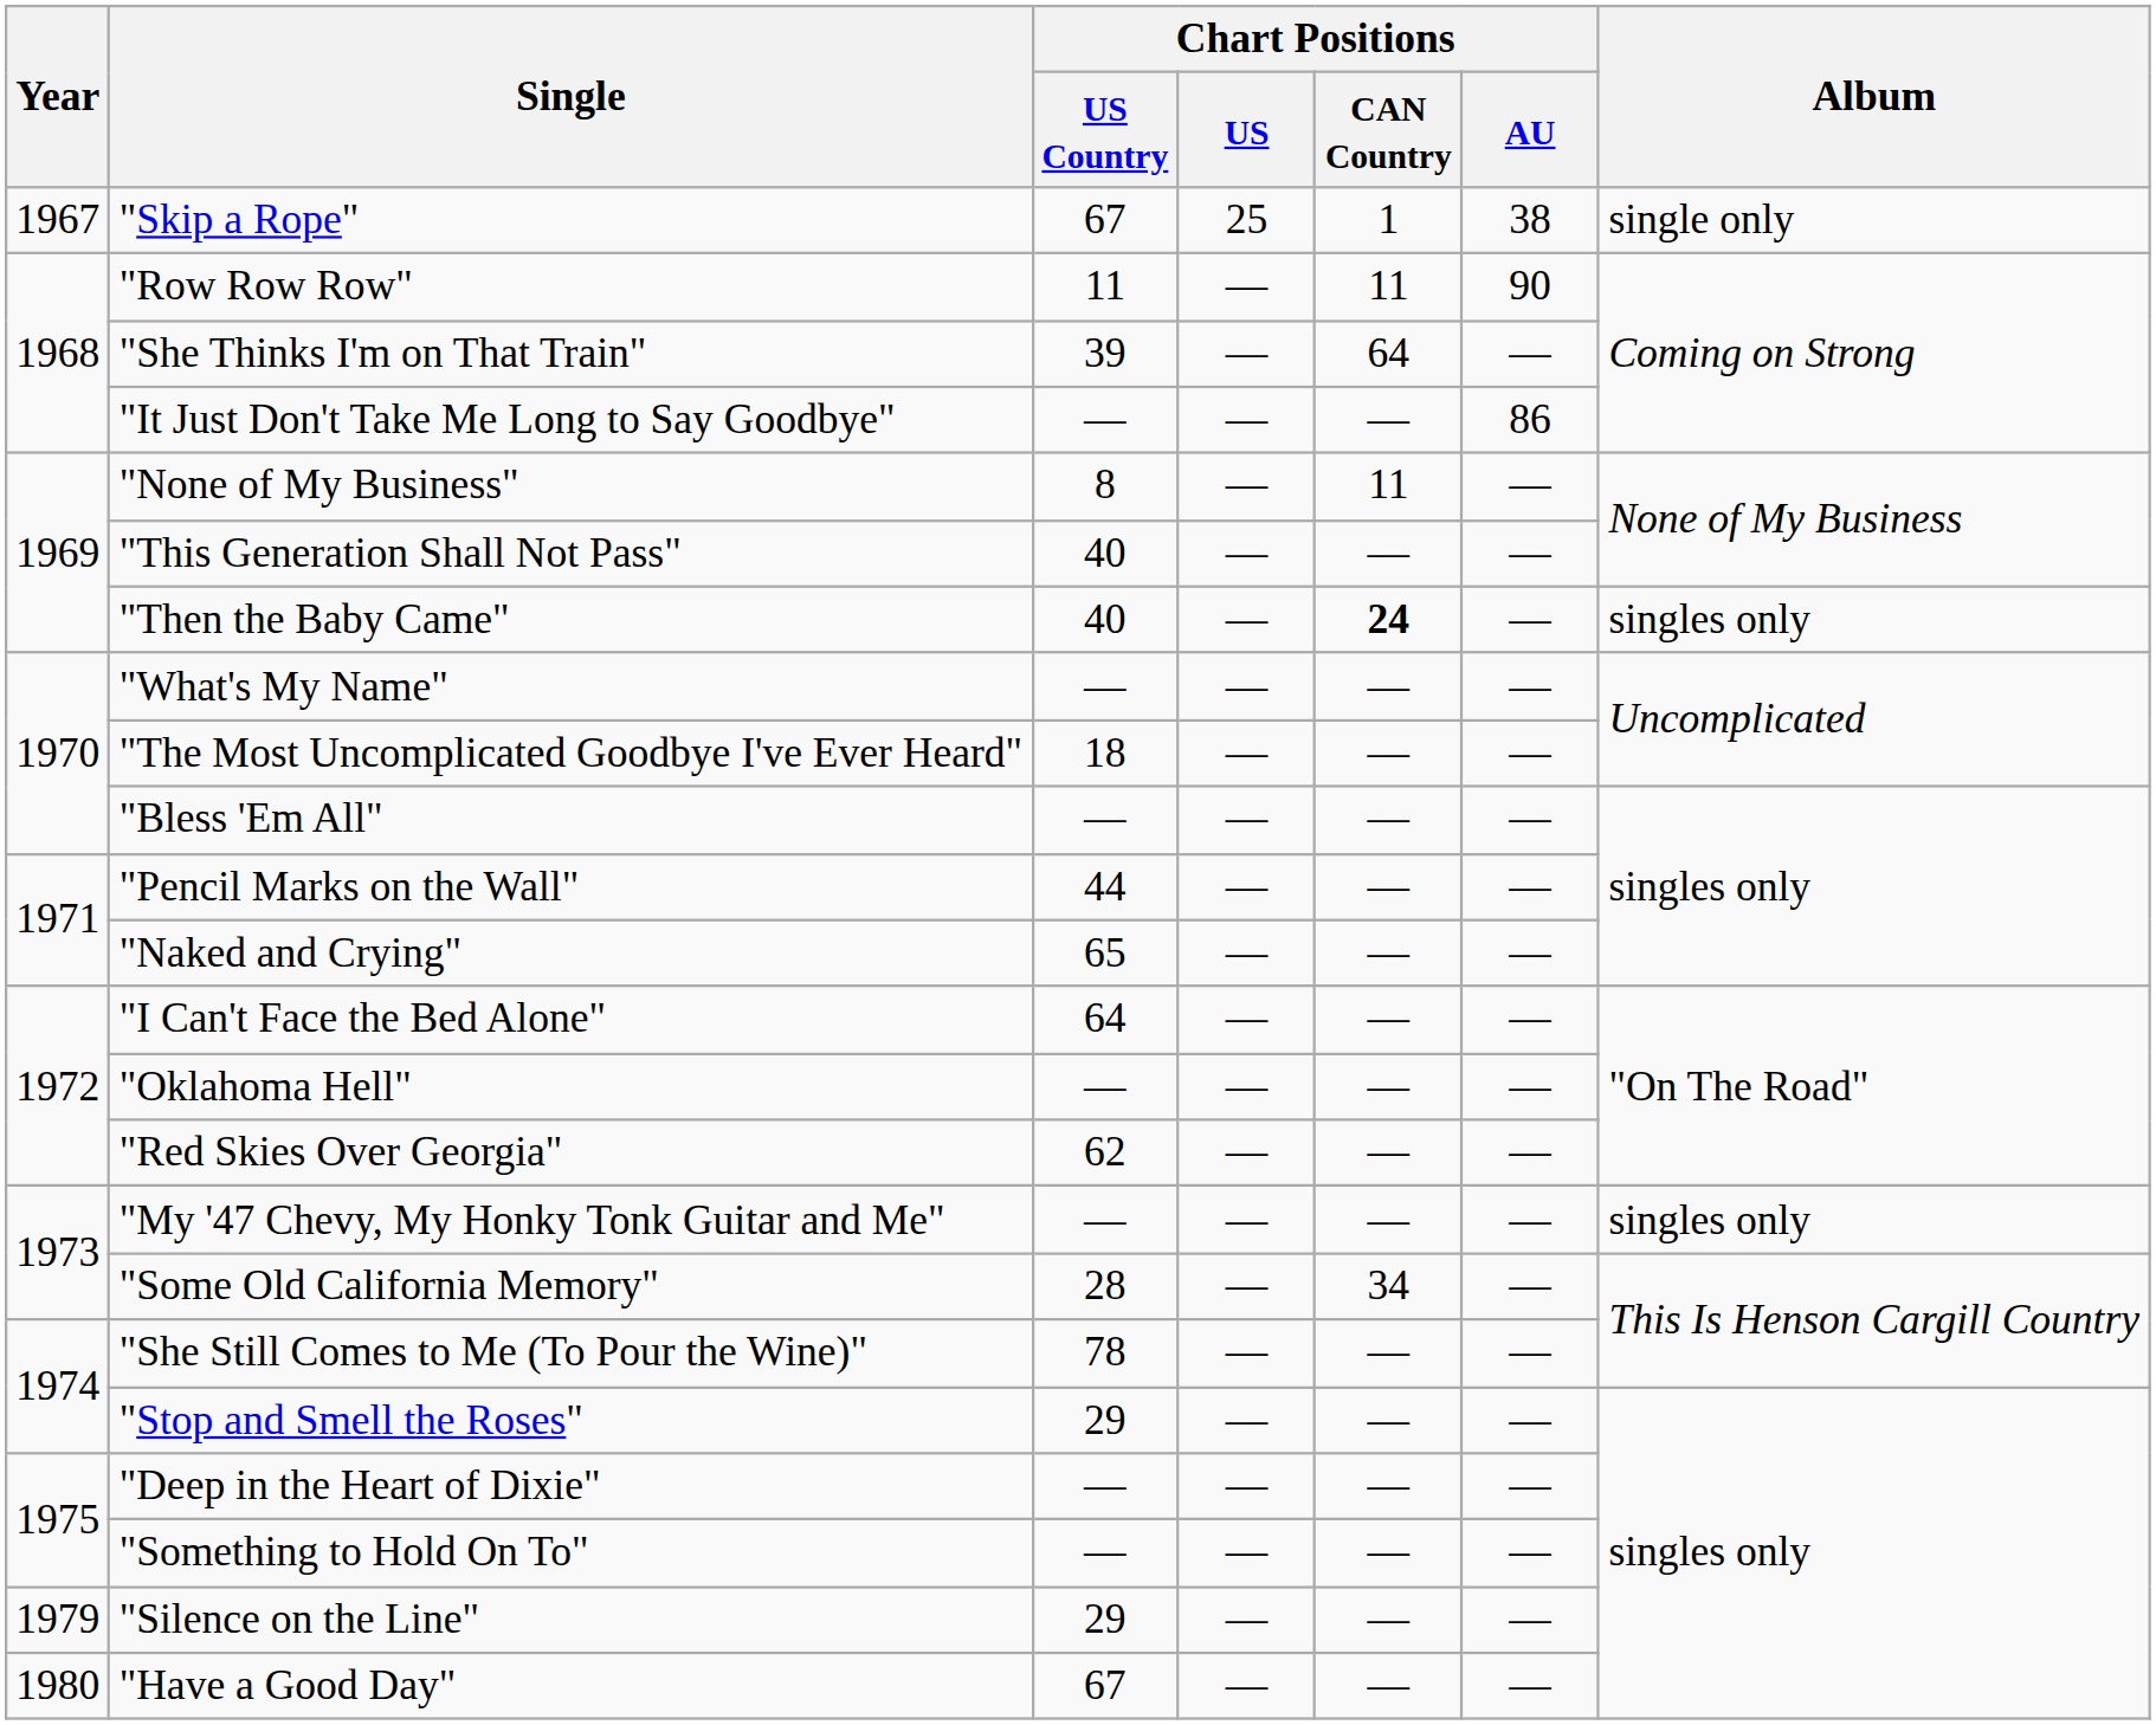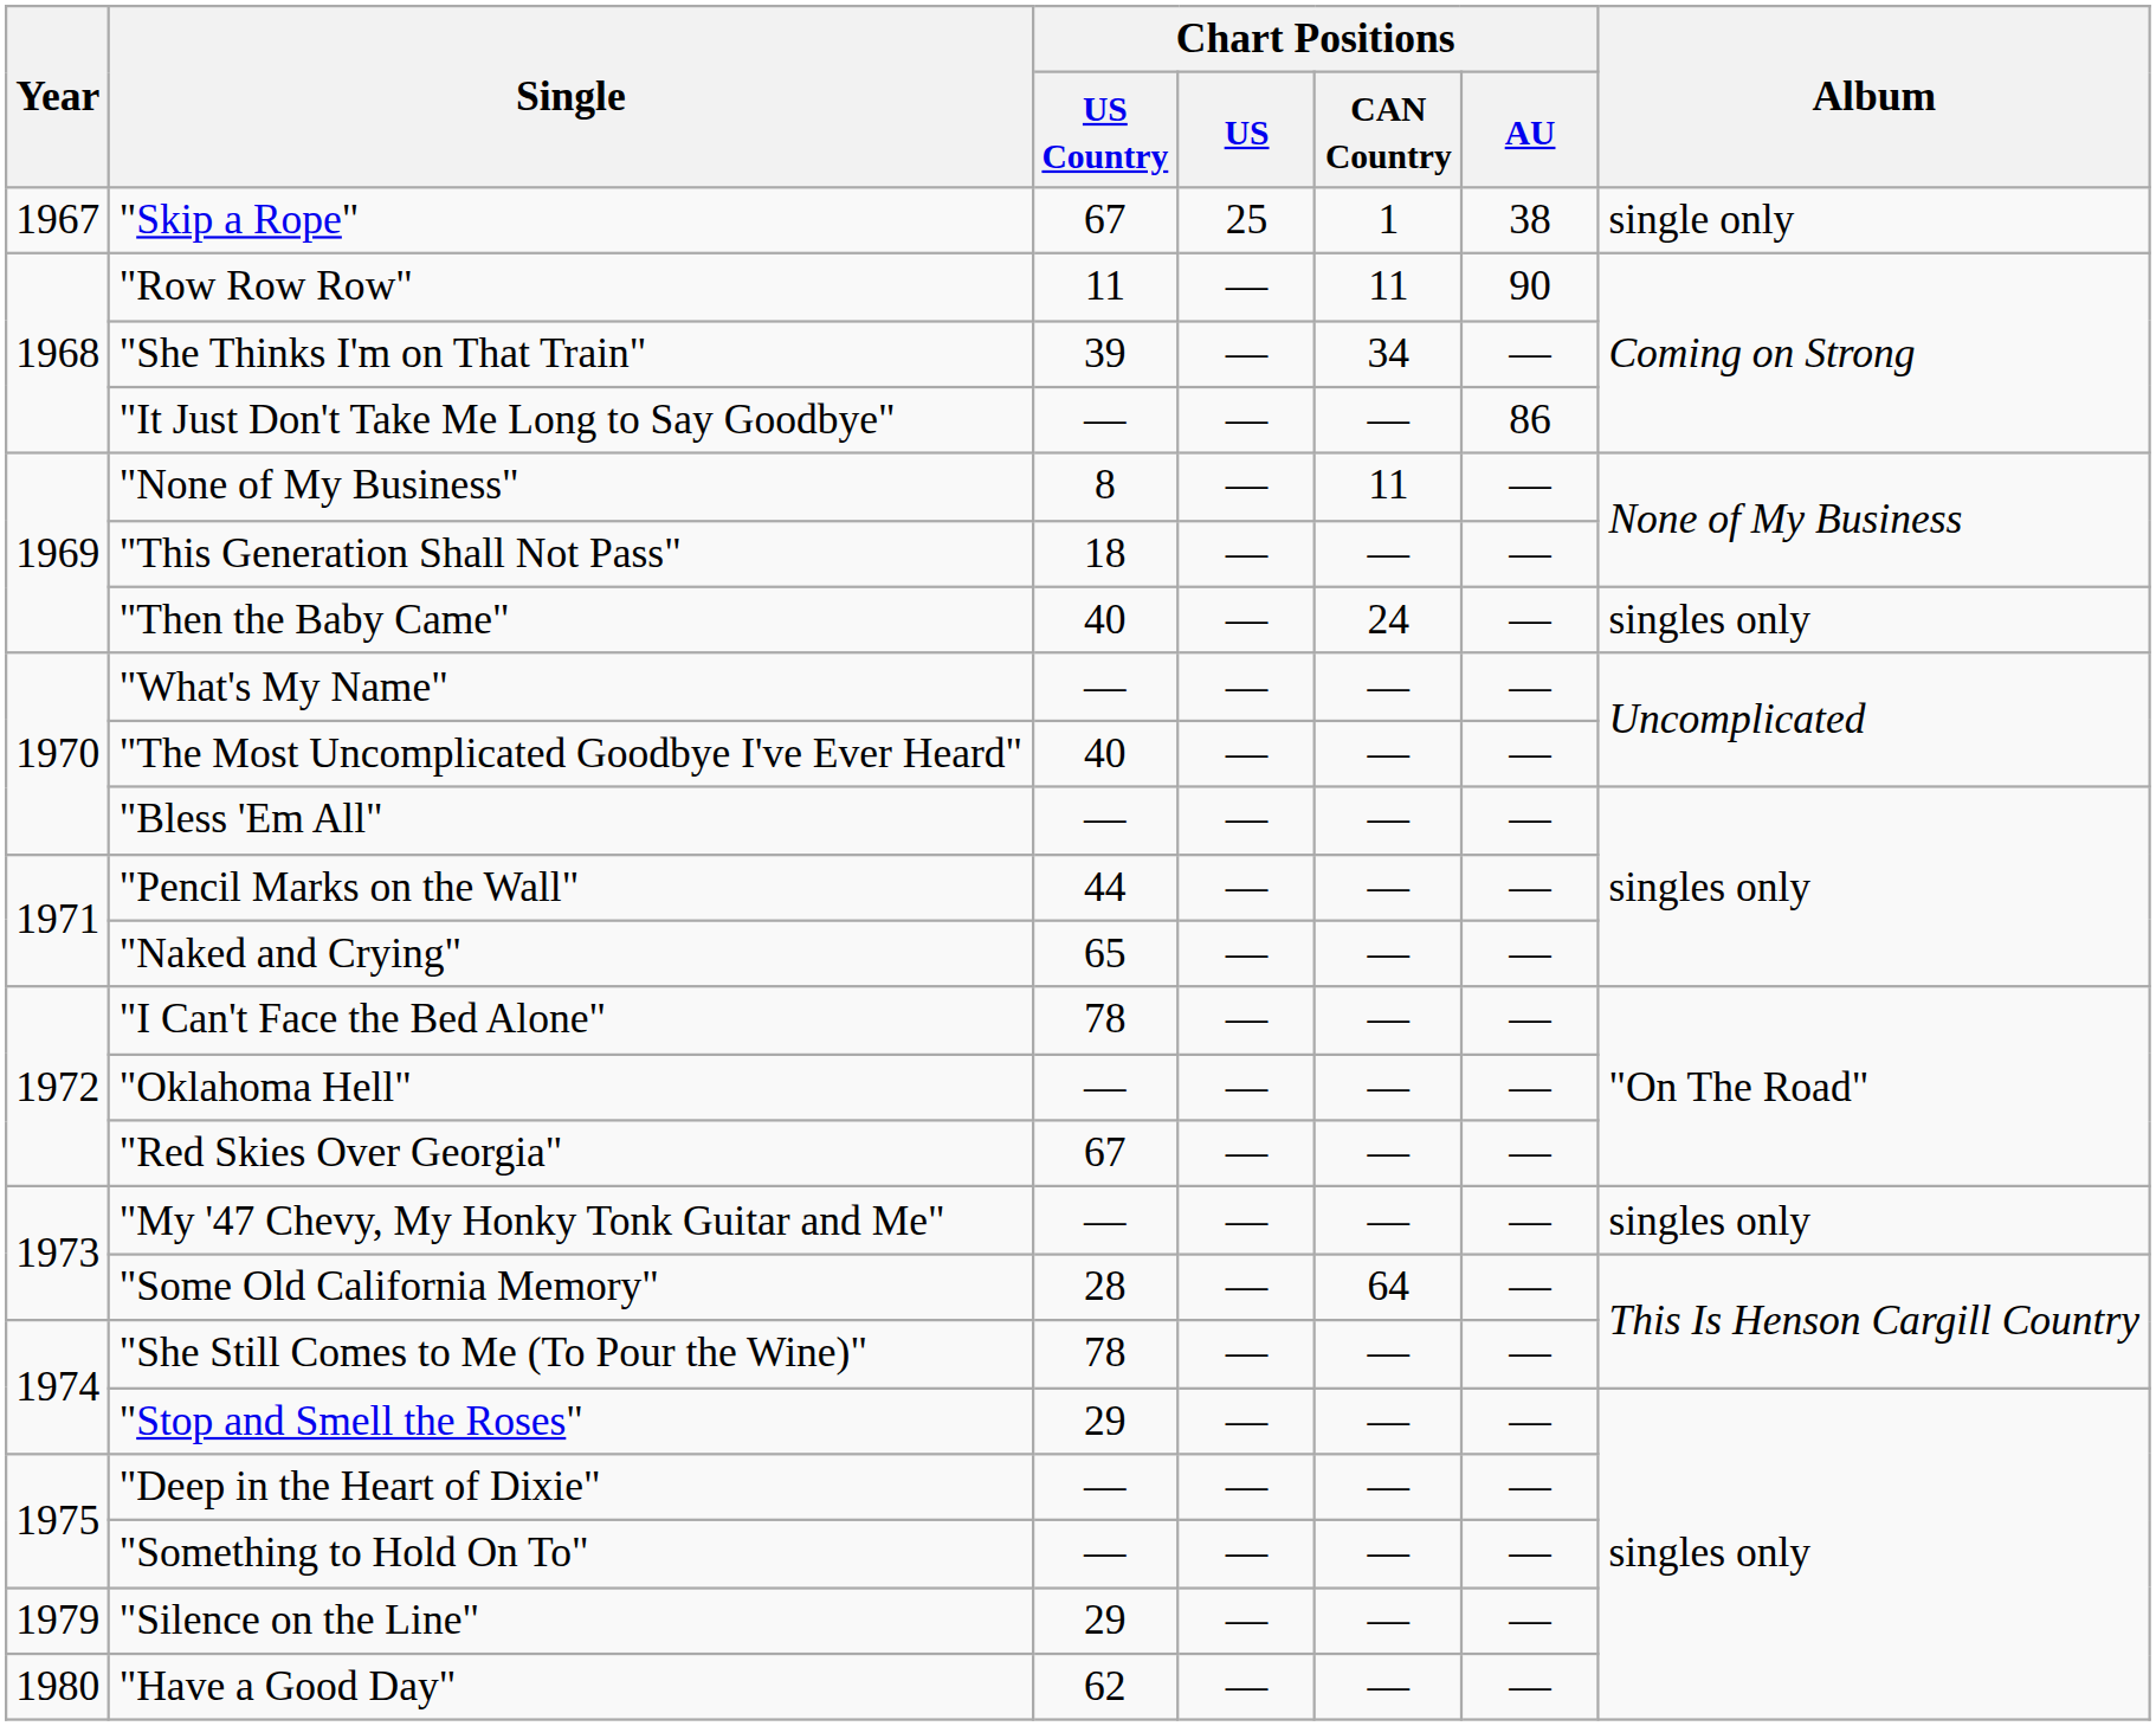 <table class="wikitable">
 <tr>
 <th rowspan="2">Year</th>
 <th rowspan="2">Single</th>
 <th colspan="4">Chart Positions</th>
 <th rowspan="2">Album</th>
 </tr>
 <tr>
 <th width="45"><small><a href='#'>US Country</a></small></th>
 <th width="45"><small><a href='#'>US</a></small></th>
 <th width="45"><small>CAN Country</small></th>
 <th width="45"><small><a href='#'>AU</a></small></th>
 </tr>
 <tr>
 <td>1967</td>
 <td>"<a href='#'>Skip a Rope</a>"</td>
 <td align="center">67</td>
 <td align="center">25</td>
 <td align="center">1</td>
 <td align="center">38</td>
 <td>single only</td>
 </tr>
 <tr>
 <td rowspan="3">1968</td>
 <td>"Row Row Row"</td>
 <td align="center">11</td>
 <td align="center">—</td>
 <td align="center">11</td>
 <td align="center">90</td>
 <td rowspan="3"><em>Coming on Strong</em></td>
 </tr>
 <tr>
 <td>"She Thinks I'm on That Train"</td>
 <td align="center">39</td>
 <td align="center">—</td>
-<td align="center">64</td>
+<td align="center">34</td>
 <td align="center">—</td>
 </tr>
 <tr>
 <td>"It Just Don't Take Me Long to Say Goodbye"</td>
 <td align="center">—</td>
 <td align="center">—</td>
 <td align="center">—</td>
 <td align="center">86</td>
 </tr>
 <tr>
 <td rowspan="3">1969</td>
 <td>"None of My Business"</td>
 <td align="center">8</td>
 <td align="center">—</td>
 <td align="center">11</td>
 <td align="center">—</td>
 <td rowspan="2"><em>None of My Business</em></td>
 </tr>
 <tr>
 <td>"This Generation Shall Not Pass"</td>
-<td align="center">40</td>
+<td align="center">18</td>
 <td align="center">—</td>
 <td align="center">—</td>
 <td align="center">—</td>
 </tr>
 <tr>
 <td>"Then the Baby Came"</td>
 <td align="center">40</td>
 <td align="center">—</td>
-<td align="center"><strong>24</strong></td>
+<td align="center">24</td>
 <td align="center">—</td>
 <td>singles only</td>
 </tr>
 <tr>
 <td rowspan="3">1970</td>
 <td>"What's My Name"</td>
 <td align="center">—</td>
 <td align="center">—</td>
 <td align="center">—</td>
 <td align="center">—</td>
 <td rowspan="2"><em>Uncomplicated</em></td>
 </tr>
 <tr>
 <td>"The Most Uncomplicated Goodbye I've Ever Heard"</td>
-<td align="center">18</td>
+<td align="center">40</td>
 <td align="center">—</td>
 <td align="center">—</td>
 <td align="center">—</td>
 </tr>
 <tr>
 <td>"Bless 'Em All"</td>
 <td align="center">—</td>
 <td align="center">—</td>
 <td align="center">—</td>
 <td align="center">—</td>
 <td rowspan="3">singles only</td>
 </tr>
 <tr>
 <td rowspan="2">1971</td>
 <td>"Pencil Marks on the Wall"</td>
 <td align="center">44</td>
 <td align="center">—</td>
 <td align="center">—</td>
 <td align="center">—</td>
 </tr>
 <tr>
 <td>"Naked and Crying"</td>
 <td align="center">65</td>
 <td align="center">—</td>
 <td align="center">—</td>
 <td align="center">—</td>
 </tr>
 <tr>
 <td rowspan="3">1972</td>
 <td>"I Can't Face the Bed Alone"</td>
-<td align="center">64</td>
+<td align="center">78</td>
 <td align="center">—</td>
 <td align="center">—</td>
 <td align="center">—</td>
 <td rowspan="3">"On The Road"</td>
 </tr>
 <tr>
 <td>"Oklahoma Hell"</td>
 <td align="center">—</td>
 <td align="center">—</td>
 <td align="center">—</td>
 <td align="center">—</td>
 </tr>
 <tr>
 <td>"Red Skies Over Georgia"</td>
-<td align="center">62</td>
+<td align="center">67</td>
 <td align="center">—</td>
 <td align="center">—</td>
 <td align="center">—</td>
 </tr>
 <tr>
 <td rowspan="2">1973</td>
 <td>"My '47 Chevy, My Honky Tonk Guitar and Me"</td>
 <td align="center">—</td>
 <td align="center">—</td>
 <td align="center">—</td>
 <td align="center">—</td>
 <td>singles only</td>
 </tr>
 <tr>
 <td>"Some Old California Memory"</td>
 <td align="center">28</td>
 <td align="center">—</td>
-<td align="center">34</td>
+<td align="center">64</td>
 <td align="center">—</td>
 <td rowspan="2"><em>This Is Henson Cargill Country</em></td>
 </tr>
 <tr>
 <td rowspan="2">1974</td>
 <td>"She Still Comes to Me (To Pour the Wine)"</td>
 <td align="center">78</td>
 <td align="center">—</td>
 <td align="center">—</td>
 <td align="center">—</td>
 </tr>
 <tr>
 <td>"<a href='#'>Stop and Smell the Roses</a>"</td>
 <td align="center">29</td>
 <td align="center">—</td>
 <td align="center">—</td>
 <td align="center">—</td>
 <td rowspan="5">singles only</td>
 </tr>
 <tr>
 <td rowspan="2">1975</td>
 <td>"Deep in the Heart of Dixie"</td>
 <td align="center">—</td>
 <td align="center">—</td>
 <td align="center">—</td>
 <td align="center">—</td>
 </tr>
 <tr>
 <td>"Something to Hold On To"</td>
 <td align="center">—</td>
 <td align="center">—</td>
 <td align="center">—</td>
 <td align="center">—</td>
 </tr>
 <tr>
 <td>1979</td>
 <td>"Silence on the Line"</td>
 <td align="center">29</td>
 <td align="center">—</td>
 <td align="center">—</td>
 <td align="center">—</td>
 </tr>
 <tr>
 <td>1980</td>
 <td>"Have a Good Day"</td>
-<td align="center">67</td>
+<td align="center">62</td>
 <td align="center">—</td>
 <td align="center">—</td>
 <td align="center">—</td>
 </tr>
 </table>
